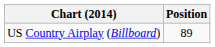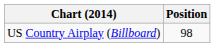 <table class="wikitable sortable">
 <tr>
 <th scope="col">Chart (2014)</th>
 <th scope="col">Position</th>
 </tr>
 <tr>
 <td>US <a href='#'>Country Airplay</a> (<em><a href='#'>Billboard</a></em>)</td>
-<td align="center">89</td>
+<td align="center">98</td>
 </tr>
 </table>
